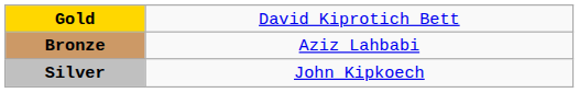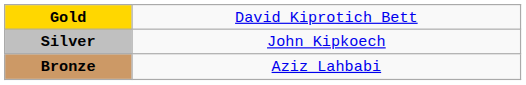 <table class="wikitable" style="text-align:center;" width="35%">
 <tr>
 <td bgcolor="gold"><strong>Gold</strong></td>
 <td><a href='#'>David Kiprotich Bett</a><br>  <small><em></em></small></td>
 </tr>
 <tr>
+<td bgcolor="silver"><strong>Silver</strong></td>
+<td><a href='#'>John Kipkoech</a><br>  <small><em></em></small></td>
+</tr>
+<tr>
 <td bgcolor="CC9966"><strong>Bronze</strong></td>
 <td><a href='#'>Aziz Lahbabi</a><br>  <small><em></em></small></td>
 </tr>
-<tr>
-<td bgcolor="silver"><strong>Silver</strong></td>
-<td><a href='#'>John Kipkoech</a><br>  <small><em></em></small></td>
-</tr>
 </table>
